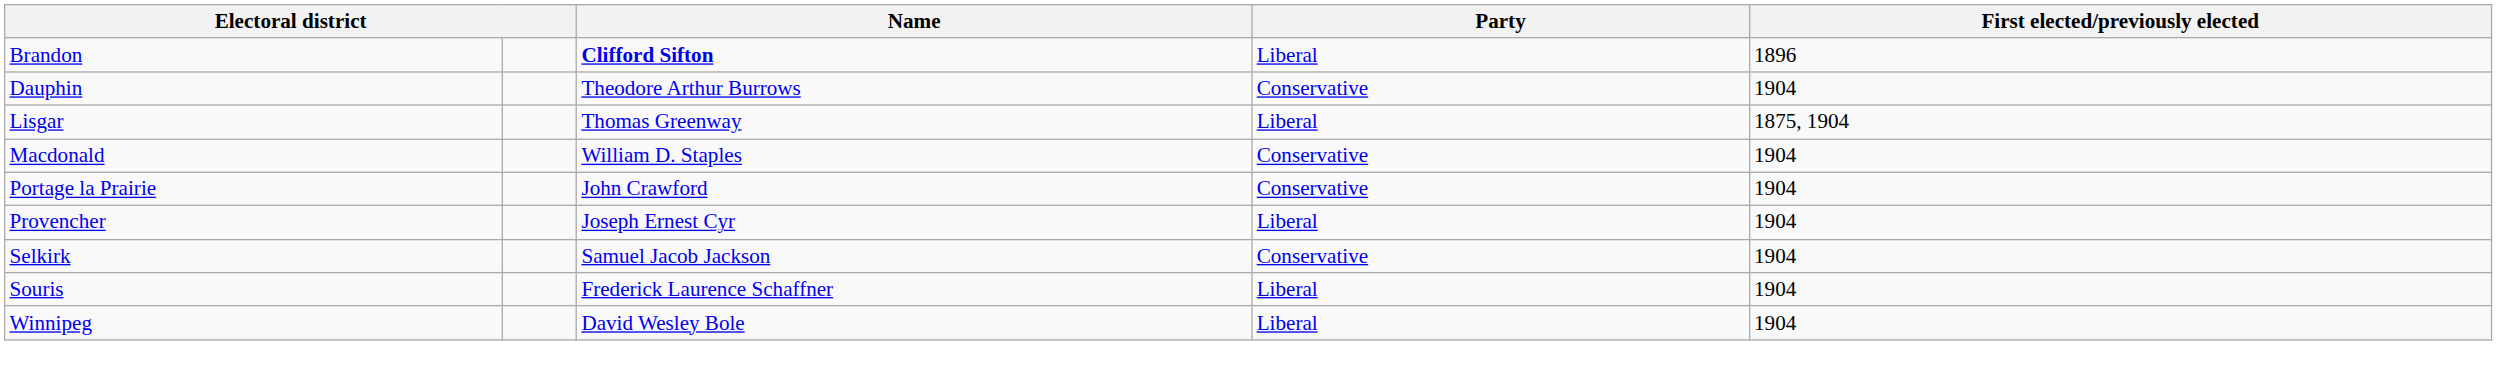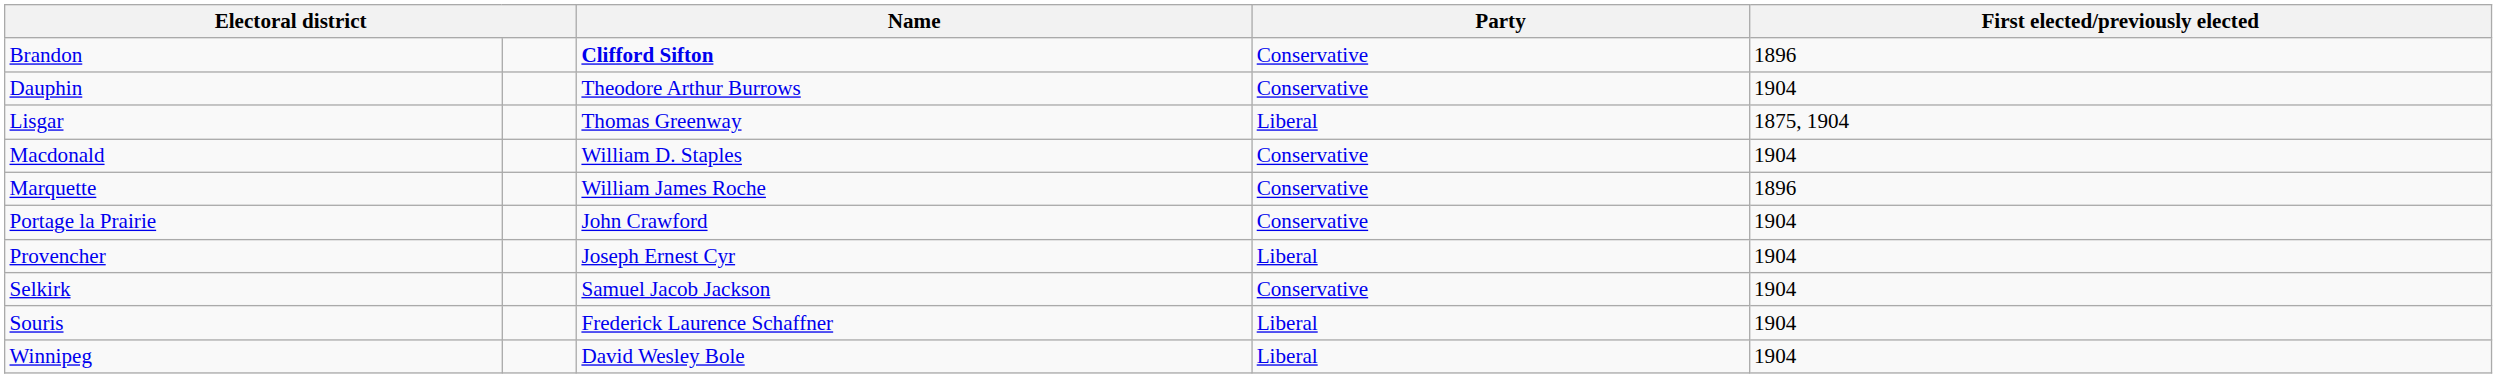 <table class="wikitable" style="width:95%;">
 <tr>
 <th colspan="2" style="width:23%;">Electoral district</th>
 <th>Name</th>
 <th width=20%>Party</th>
 <th>First elected/previously elected</th>
 </tr>
 <tr>
 <td width=20%><a href='#'>Brandon</a></td>
 <td></td>
 <td><strong><a href='#'>Clifford Sifton</a></strong></td>
-<td><a href='#'>Liberal</a></td>
+<td><a href='#'>Conservative</a></td>
 <td>1896</td>
 </tr>
 <tr>
 <td><a href='#'>Dauphin</a></td>
 <td></td>
 <td><a href='#'>Theodore Arthur Burrows</a></td>
 <td><a href='#'>Conservative</a></td>
 <td>1904</td>
 </tr>
 <tr>
 <td><a href='#'>Lisgar</a></td>
 <td></td>
 <td><a href='#'>Thomas Greenway</a></td>
 <td><a href='#'>Liberal</a></td>
 <td>1875, 1904</td>
 </tr>
 <tr>
 <td><a href='#'>Macdonald</a></td>
 <td></td>
 <td><a href='#'>William D. Staples</a></td>
 <td><a href='#'>Conservative</a></td>
 <td>1904</td>
+</tr>
+<tr>
+<td><a href='#'>Marquette</a></td>
+<td></td>
+<td><a href='#'>William James Roche</a></td>
+<td><a href='#'>Conservative</a></td>
+<td>1896</td>
 </tr>
 <tr>
 <td><a href='#'>Portage la Prairie</a></td>
 <td></td>
 <td><a href='#'>John Crawford</a></td>
 <td><a href='#'>Conservative</a></td>
 <td>1904</td>
 </tr>
 <tr>
 <td><a href='#'>Provencher</a></td>
 <td></td>
 <td><a href='#'>Joseph Ernest Cyr</a></td>
 <td><a href='#'>Liberal</a></td>
 <td>1904</td>
 </tr>
 <tr>
 <td><a href='#'>Selkirk</a></td>
 <td></td>
 <td><a href='#'>Samuel Jacob Jackson</a></td>
 <td><a href='#'>Conservative</a></td>
 <td>1904</td>
 </tr>
 <tr>
 <td><a href='#'>Souris</a></td>
 <td></td>
 <td><a href='#'>Frederick Laurence Schaffner</a></td>
 <td><a href='#'>Liberal</a></td>
 <td>1904</td>
 </tr>
 <tr>
 <td><a href='#'>Winnipeg</a></td>
 <td></td>
 <td><a href='#'>David Wesley Bole</a></td>
 <td><a href='#'>Liberal</a></td>
 <td>1904</td>
 </tr>
 </table>
